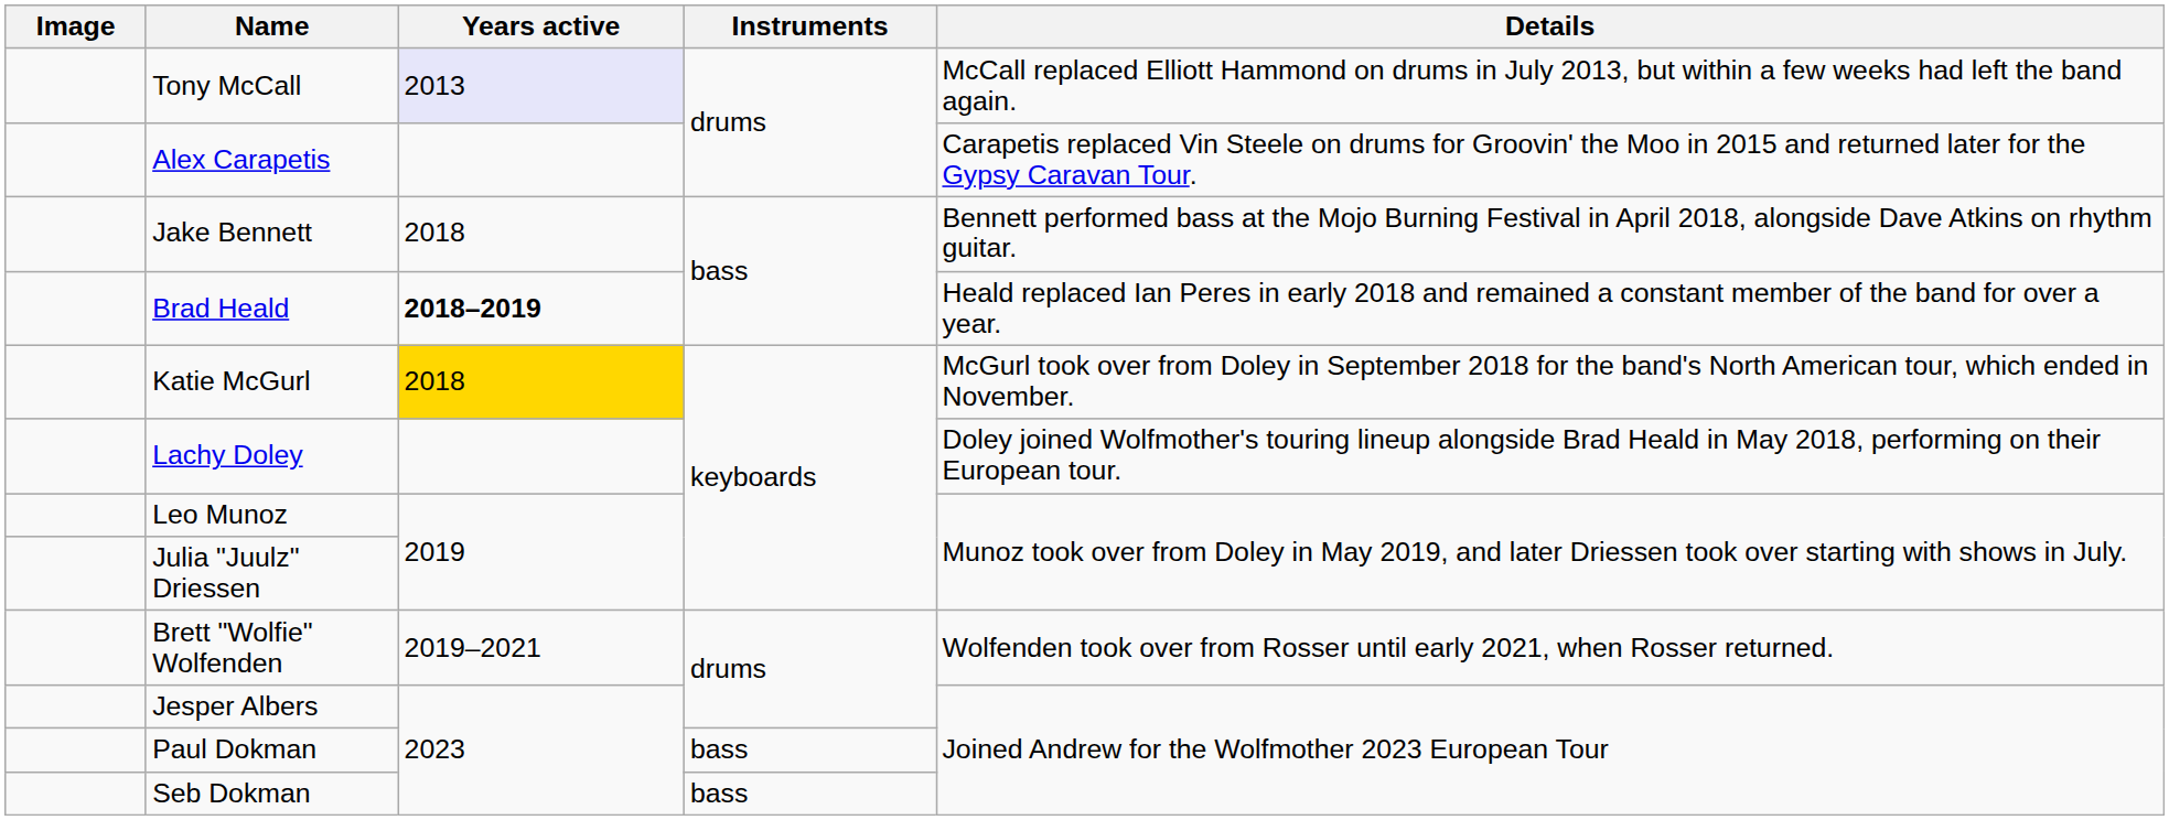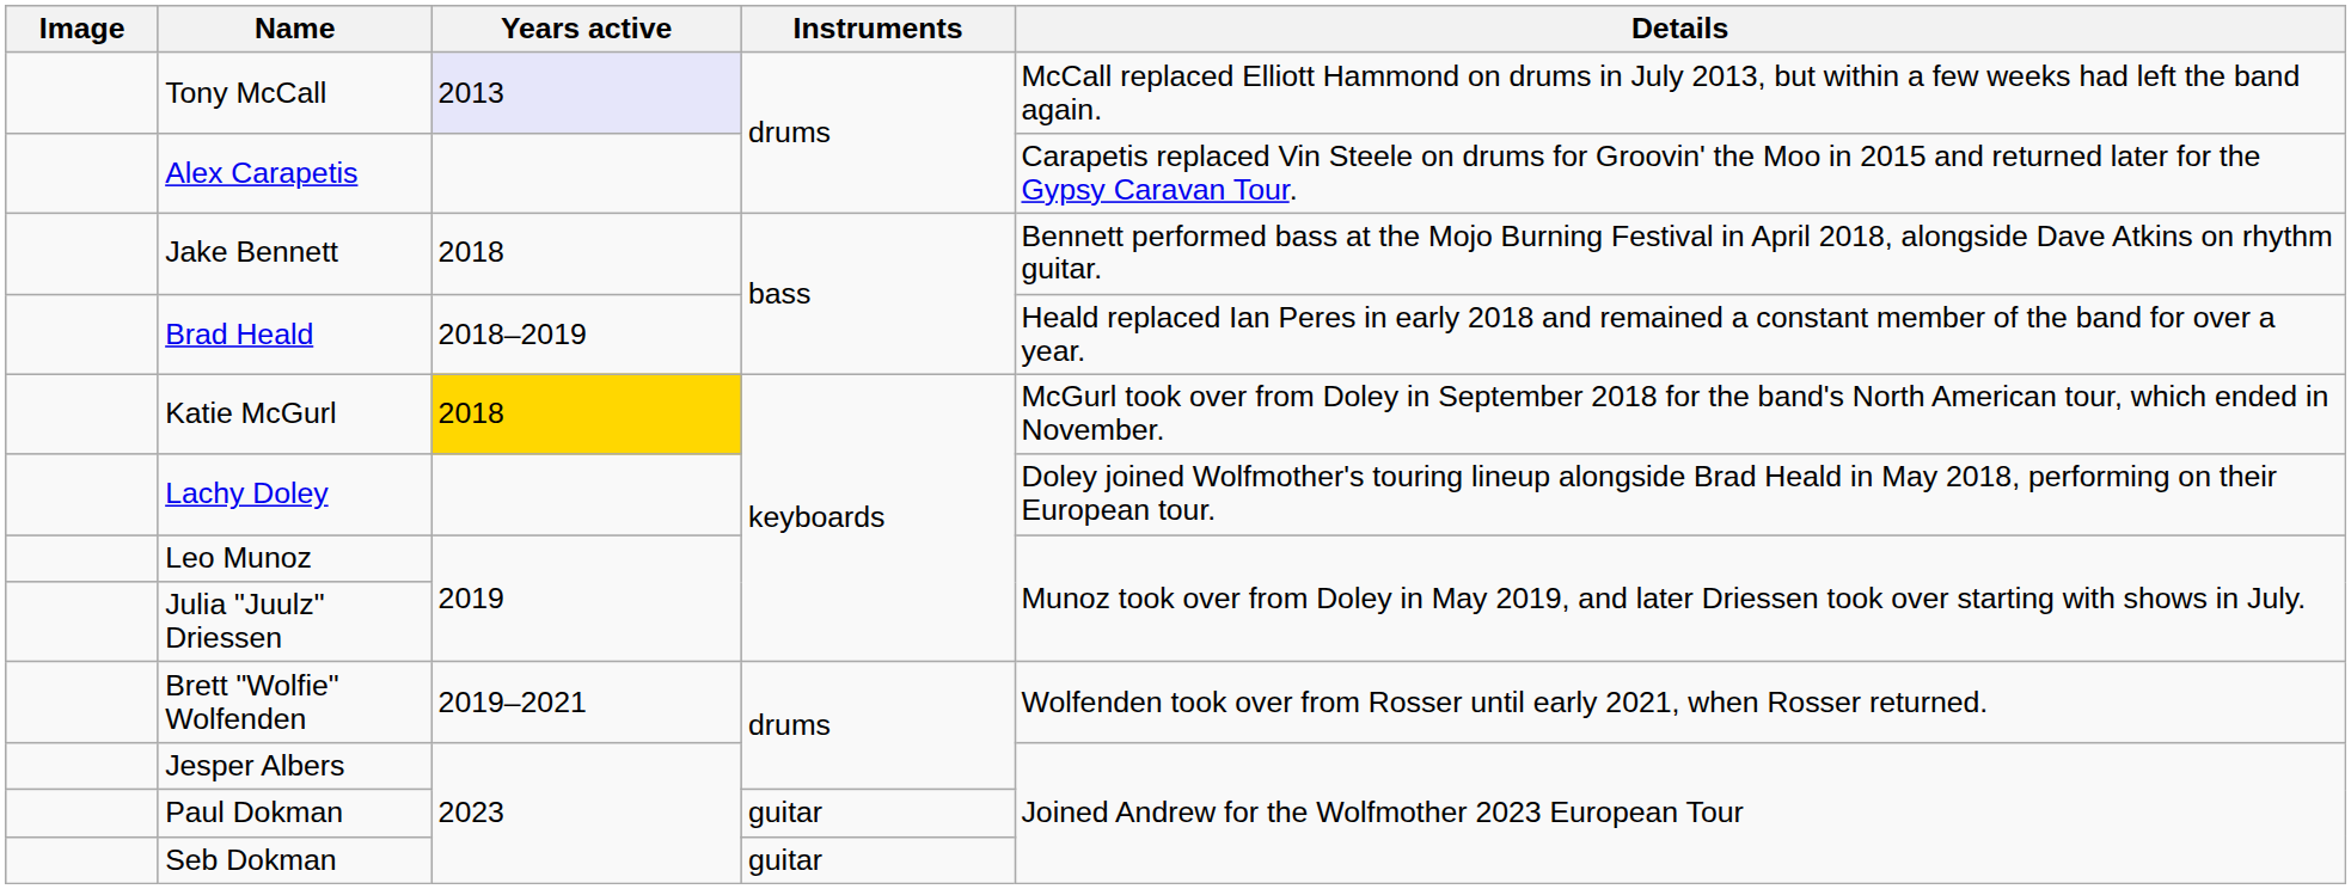 <table class="wikitable" border="1" width=100%>
 <tr>
 <th width="75">Image</th>
 <th width="140">Name</th>
 <th width="160">Years active</th>
 <th width="140">Instruments</th>
 <th>Details</th>
 </tr>
 <tr>
 <td></td>
 <td>Tony McCall</td>
 <td style="background: lavender;">2013</td>
 <td rowspan="2">drums</td>
 <td>McCall replaced Elliott Hammond on drums in July 2013, but within a few weeks had left the band again.</td>
 </tr>
 <tr>
 <td></td>
 <td><a href='#'>Alex Carapetis</a></td>
 <td></td>
 <td>Carapetis replaced Vin Steele on drums for Groovin' the Moo in 2015 and returned later for the <a href='#'>Gypsy Caravan Tour</a>.</td>
 </tr>
 <tr>
 <td></td>
 <td>Jake Bennett</td>
 <td>2018</td>
 <td rowspan="2">bass</td>
 <td>Bennett performed bass at the Mojo Burning Festival in April 2018, alongside Dave Atkins on rhythm guitar.</td>
 </tr>
 <tr>
 <td></td>
 <td><a href='#'>Brad Heald</a></td>
-<td><strong>2018–2019</strong></td>
+<td>2018–2019</td>
 <td>Heald replaced Ian Peres in early 2018 and remained a constant member of the band for over a year.</td>
 </tr>
 <tr>
 <td></td>
 <td>Katie McGurl</td>
 <td style="background: gold;">2018</td>
 <td rowspan="4">keyboards</td>
 <td>McGurl took over from Doley in September 2018 for the band's North American tour, which ended in November.</td>
 </tr>
 <tr>
 <td></td>
 <td><a href='#'>Lachy Doley</a></td>
 <td></td>
 <td>Doley joined Wolfmother's touring lineup alongside Brad Heald in May 2018, performing on their European tour.</td>
 </tr>
 <tr>
 <td></td>
 <td>Leo Munoz</td>
 <td rowspan="2">2019</td>
 <td rowspan="2">Munoz took over from Doley in May 2019, and later Driessen took over starting with shows in July.</td>
 </tr>
 <tr>
 <td></td>
 <td>Julia "Juulz" Driessen</td>
 </tr>
 <tr>
 <td></td>
 <td>Brett "Wolfie" Wolfenden</td>
 <td>2019–2021</td>
 <td rowspan="2">drums</td>
 <td>Wolfenden took over from Rosser until early 2021, when Rosser returned.</td>
 </tr>
 <tr>
 <td></td>
 <td>Jesper Albers</td>
 <td rowspan="3">2023</td>
 <td rowspan="3">Joined Andrew for the Wolfmother 2023 European Tour</td>
 </tr>
 <tr>
 <td></td>
 <td>Paul Dokman</td>
-<td>bass</td>
+<td>guitar</td>
 </tr>
 <tr>
 <td></td>
 <td>Seb Dokman</td>
-<td>bass</td>
+<td>guitar</td>
 </tr>
 </table>
